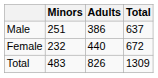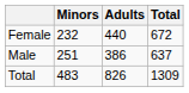 <table class="wikitable">
 <tr>
 <th></th>
 <th>Minors</th>
 <th>Adults</th>
 <th>Total</th>
 </tr>
 <tr>
+<td>Female</td>
+<td>232</td>
+<td>440</td>
+<td>672</td>
+</tr>
+<tr>
 <td>Male</td>
 <td>251</td>
 <td>386</td>
 <td>637</td>
-</tr>
-<tr>
-<td>Female</td>
-<td>232</td>
-<td>440</td>
-<td>672</td>
 </tr>
 <tr>
 <td>Total</td>
 <td>483</td>
 <td>826</td>
 <td>1309</td>
 </tr>
 </table>
